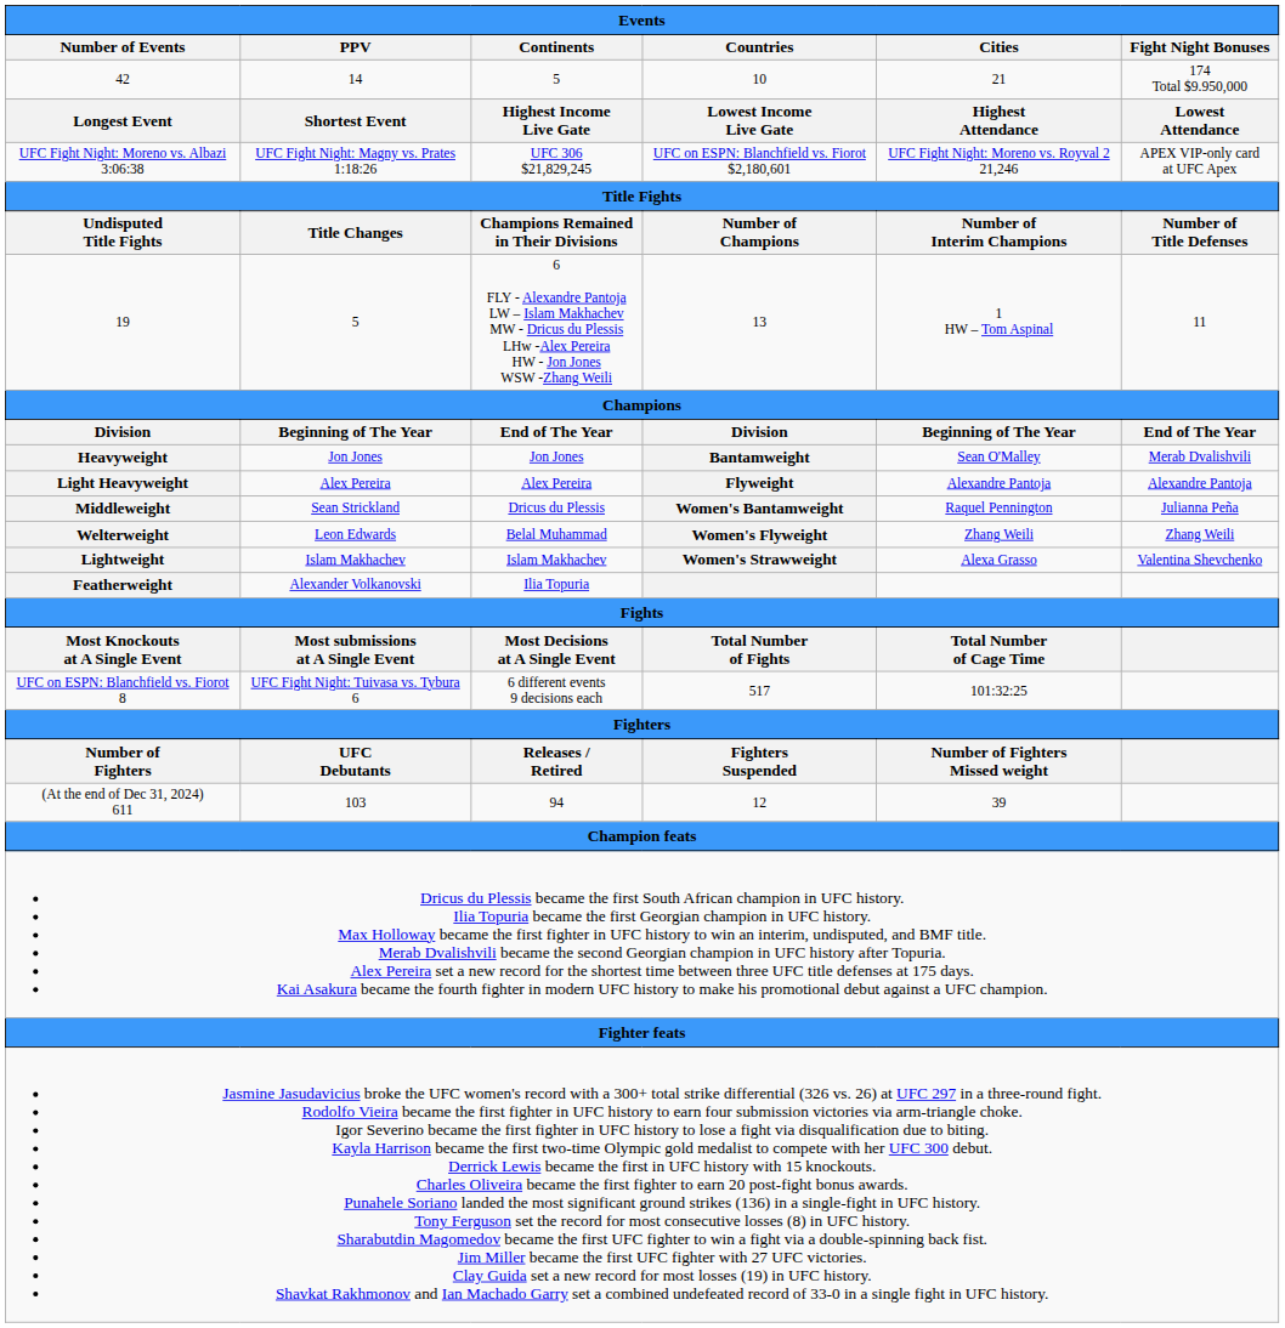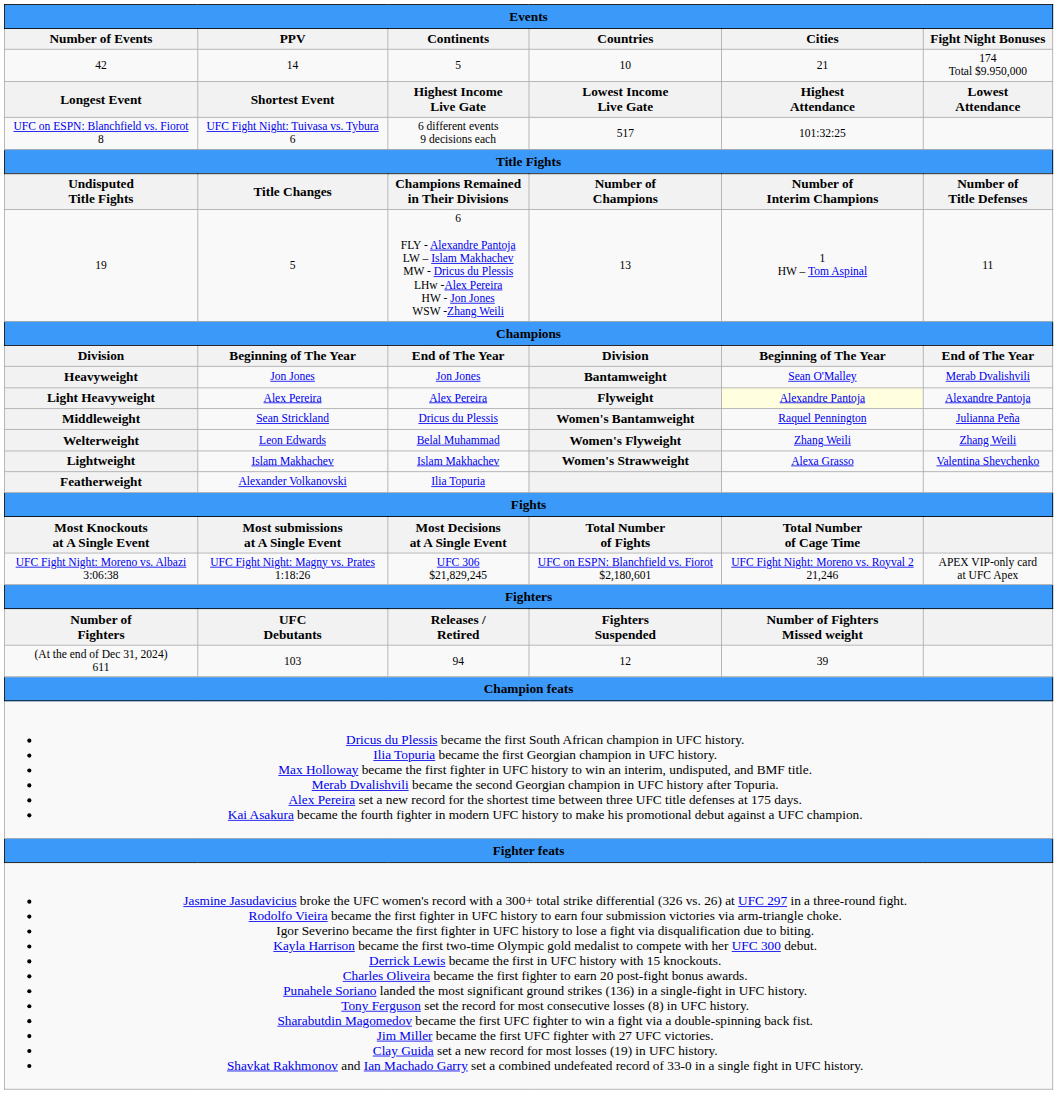 <table class="wikitable" width="100%" style="text-align:Center">
 <tr>
 <th colspan="6" style="border: 1px solid black; padding: 5px; background: #3B99FA;">Events</th>
 </tr>
 <tr>
 <th>Number of Events</th>
 <th>PPV</th>
 <th>Continents</th>
 <th>Countries</th>
 <th>Cities</th>
 <th>Fight Night Bonuses</th>
 </tr>
 <tr>
 <td style="font-size:87%">42</td>
 <td style="font-size:87%">14</td>
 <td style="font-size:87%">5</td>
 <td style="font-size:87%">10</td>
 <td style="font-size:87%">21</td>
 <td style="font-size:87%">174<br> Total $9.950,000</td>
 </tr>
 <tr>
 <th>Longest Event</th>
 <th>Shortest Event</th>
 <th>Highest Income<br>Live Gate</th>
 <th>Lowest Income<br>Live Gate</th>
 <th>Highest<br>Attendance</th>
 <th>Lowest<br>Attendance</th>
 </tr>
 <tr>
-<td style="font-size:87%"><a href='#'>UFC Fight Night: Moreno vs. Albazi</a><br>3:06:38</td>
-<td style="font-size:87%"><a href='#'>UFC Fight Night: Magny vs. Prates</a><br>1:18:26</td>
-<td style="font-size:87%"><a href='#'>UFC 306</a><br>$21,829,245</td>
-<td style="font-size:87%"><a href='#'>UFC on ESPN: Blanchfield vs. Fiorot</a><br>$2,180,601</td>
-<td style="font-size:87%"><a href='#'>UFC Fight Night: Moreno vs. Royval 2</a><br>21,246</td>
-<td style="font-size:87%">APEX VIP-only card <br> at UFC Apex</td>
+<td style="font-size:87%"><a href='#'>UFC on ESPN: Blanchfield vs. Fiorot</a><br>8</td>
+<td style="font-size:87%"><a href='#'>UFC Fight Night: Tuivasa vs. Tybura</a><br>6</td>
+<td style="font-size:87%">6 different events<br>9 decisions each</td>
+<td style="font-size:87%">517</td>
+<td style="font-size:87%">101:32:25</td>
+<td></td>
 </tr>
 <tr>
 <th colspan="6" style="border: 1px solid black; padding: 5px; background: #3B99FA;">Title Fights</th>
 </tr>
 <tr>
 <th>Undisputed<br>Title Fights</th>
 <th>Title Changes</th>
 <th>Champions Remained<br>in Their Divisions</th>
 <th>Number of<br>Champions</th>
 <th>Number of<br>Interim Champions</th>
 <th>Number of<br>Title Defenses</th>
 </tr>
 <tr>
 <td style="font-size:87%">19</td>
 <td style="font-size:87%">5</td>
 <td style="font-size:87%">6<br><br>FLY - <a href='#'>Alexandre Pantoja</a> <br>LW – <a href='#'>Islam Makhachev</a> <br>MW - <a href='#'>Dricus du Plessis</a> <br>LHw -<a href='#'>Alex Pereira</a><br>HW - <a href='#'>Jon Jones</a><br>WSW -<a href='#'>Zhang Weili</a></td>
 <td style="font-size:87%">13</td>
 <td style="font-size:87%">1<br>HW – <a href='#'>Tom Aspinal</a></td>
 <td style="font-size:87%">11</td>
 </tr>
 <tr>
 <th colspan="6" style="border: 1px solid black; padding: 5px; background: #3B99FA;">Champions</th>
 </tr>
 <tr>
 <th>Division</th>
 <th>Beginning of The Year</th>
 <th>End of The Year</th>
 <th>Division</th>
 <th>Beginning of The Year</th>
 <th>End of The Year</th>
 </tr>
 <tr>
 <th>Heavyweight</th>
 <td style="font-size:87%"><a href='#'>Jon Jones</a></td>
 <td style="font-size:87%"><a href='#'>Jon Jones</a></td>
 <th>Bantamweight</th>
 <td style="font-size:87%"><a href='#'>Sean O'Malley</a></td>
 <td style="font-size:87%"><a href='#'>Merab Dvalishvili</a></td>
 </tr>
 <tr>
 <th>Light Heavyweight</th>
 <td style="font-size:87%"><a href='#'>Alex Pereira</a></td>
 <td style="font-size:87%"><a href='#'>Alex Pereira</a></td>
 <th>Flyweight</th>
-<td style="font-size:87%"><a href='#'>Alexandre Pantoja</a></td>
+<td style="background: lightyellow; font-size:87%"><a href='#'>Alexandre Pantoja</a></td>
 <td style="font-size:87%"><a href='#'>Alexandre Pantoja</a></td>
 </tr>
 <tr>
 <th>Middleweight</th>
 <td style="font-size:87%"><a href='#'>Sean Strickland</a></td>
 <td style="font-size:87%"><a href='#'>Dricus du Plessis</a></td>
 <th>Women's Bantamweight</th>
 <td style="font-size:87%"><a href='#'>Raquel Pennington</a> </td>
 <td style="font-size:87%"><a href='#'>Julianna Peña</a></td>
 </tr>
 <tr>
 <th>Welterweight</th>
 <td style="font-size:87%"><a href='#'>Leon Edwards</a></td>
 <td style="font-size:87%"><a href='#'>Belal Muhammad</a></td>
 <th>Women's Flyweight</th>
 <td style="font-size:87%"><a href='#'>Zhang Weili</a></td>
 <td style="font-size:87%"><a href='#'>Zhang Weili</a></td>
 </tr>
 <tr>
 <th>Lightweight</th>
 <td style="font-size:87%"><a href='#'>Islam Makhachev</a></td>
 <td style="font-size:87%"><a href='#'>Islam Makhachev</a></td>
 <th>Women's Strawweight</th>
 <td style="font-size:87%"><a href='#'>Alexa Grasso</a></td>
 <td style="font-size:87%"><a href='#'>Valentina Shevchenko</a></td>
 </tr>
 <tr>
 <th>Featherweight</th>
 <td style="font-size:87%"><a href='#'>Alexander Volkanovski</a></td>
 <td style="font-size:87%"><a href='#'>Ilia Topuria</a></td>
 <th></th>
 <td></td>
 <td></td>
 </tr>
 <tr>
 <th colspan="6" style="border: 1px solid black; padding: 5px; background: #3B99FA;">Fights</th>
 </tr>
 <tr>
 <th>Most Knockouts<br>at A Single Event</th>
 <th>Most submissions<br>at A Single Event</th>
 <th>Most Decisions<br>at A Single Event</th>
 <th>Total Number<br>of Fights</th>
 <th>Total Number<br>of Cage Time</th>
 <th></th>
 </tr>
 <tr>
-<td style="font-size:87%"><a href='#'>UFC on ESPN: Blanchfield vs. Fiorot</a><br>8</td>
-<td style="font-size:87%"><a href='#'>UFC Fight Night: Tuivasa vs. Tybura</a><br>6</td>
-<td style="font-size:87%">6 different events<br>9 decisions each</td>
-<td style="font-size:87%">517</td>
-<td style="font-size:87%">101:32:25</td>
-<td></td>
+<td style="font-size:87%"><a href='#'>UFC Fight Night: Moreno vs. Albazi</a><br>3:06:38</td>
+<td style="font-size:87%"><a href='#'>UFC Fight Night: Magny vs. Prates</a><br>1:18:26</td>
+<td style="font-size:87%"><a href='#'>UFC 306</a><br>$21,829,245</td>
+<td style="font-size:87%"><a href='#'>UFC on ESPN: Blanchfield vs. Fiorot</a><br>$2,180,601</td>
+<td style="font-size:87%"><a href='#'>UFC Fight Night: Moreno vs. Royval 2</a><br>21,246</td>
+<td style="font-size:87%">APEX VIP-only card <br> at UFC Apex</td>
 </tr>
 <tr>
 <th colspan="6" style="border: 1px solid black; padding: 5px; background: #3B99FA;">Fighters</th>
 </tr>
 <tr>
 <th>Number of<br>Fighters</th>
 <th>UFC<br>Debutants</th>
 <th>Releases /<br>Retired</th>
 <th>Fighters<br>Suspended</th>
 <th>Number of Fighters<br>Missed weight</th>
 <th></th>
 </tr>
 <tr>
 <td style="font-size:87%">(At the end of Dec 31, 2024) <br>611</td>
 <td style="font-size:87%">103</td>
 <td style="font-size:87%">94</td>
 <td style="font-size:87%">12</td>
 <td style="font-size:87%">39</td>
 <td style="font-size:87%"></td>
 </tr>
 <tr>
 <th colspan="6" style="border: 1px solid black; padding: 5px; background: #3B99FA;">Champion feats</th>
 </tr>
 <tr>
 <td colspan="6"><br><ul><li><a href='#'>Dricus du Plessis</a> became the first South African champion in UFC history.</li><li><a href='#'>Ilia Topuria</a> became the first Georgian champion in UFC history.</li><li><a href='#'>Max Holloway</a> became the first fighter in UFC history to win an interim, undisputed, and BMF title.</li><li><a href='#'>Merab Dvalishvili</a> became the second Georgian champion in UFC history after Topuria.</li><li><a href='#'>Alex Pereira</a> set a new record for the shortest time between three UFC title defenses at 175 days.</li><li><a href='#'>Kai Asakura</a> became the fourth fighter in modern UFC history to make his promotional debut against a UFC champion.</li></ul></td>
 </tr>
 <tr>
 <th colspan="6" style="border: 1px solid black; padding: 5px; background: #3B99FA;">Fighter feats</th>
 </tr>
 <tr>
 <td colspan="6"><br><ul><li><a href='#'>Jasmine Jasudavicius</a> broke the UFC women's record with a 300+ total strike differential (326 vs. 26) at <a href='#'>UFC 297</a> in a three-round fight.</li><li><a href='#'>Rodolfo Vieira</a> became the first fighter in UFC history to earn four submission victories via arm-triangle choke.</li><li>Igor Severino became the first fighter in UFC history to lose a fight via disqualification due to biting.</li><li><a href='#'>Kayla Harrison</a> became the first two-time Olympic gold medalist to compete with her <a href='#'>UFC 300</a> debut.</li><li><a href='#'>Derrick Lewis</a> became the first in UFC history with 15 knockouts.</li><li><a href='#'>Charles Oliveira</a> became the first fighter to earn 20 post-fight bonus awards.</li><li><a href='#'>Punahele Soriano</a> landed the most significant ground strikes (136) in a single-fight in UFC history.</li><li><a href='#'>Tony Ferguson</a> set the record for most consecutive losses (8) in UFC history.</li><li><a href='#'>Sharabutdin Magomedov</a> became the first UFC fighter to win a fight via a double-spinning back fist.</li><li><a href='#'>Jim Miller</a> became the first UFC fighter with 27 UFC victories.</li><li><a href='#'>Clay Guida</a> set a new record for most losses (19) in UFC history.</li><li><a href='#'>Shavkat Rakhmonov</a> and <a href='#'>Ian Machado Garry</a> set a combined undefeated record of 33-0 in a single fight in UFC history.</li></ul></td>
 </tr>
 </table>
